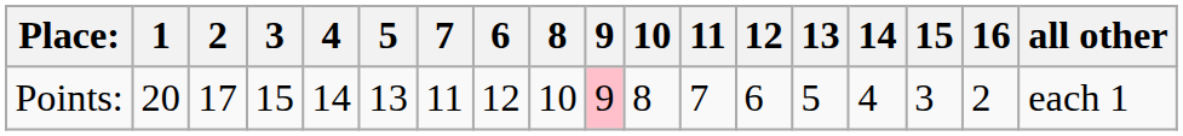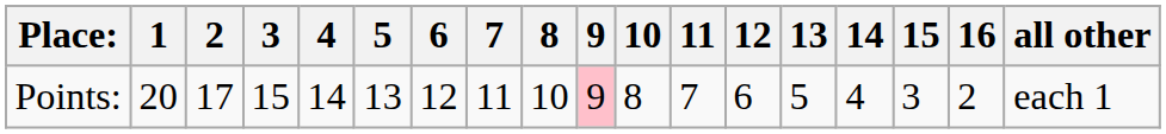 <table class="wikitable">
 <tr>
 <th>Place:</th>
 <th>1</th>
 <th>2</th>
 <th>3</th>
 <th>4</th>
 <th>5</th>
+<th>6</th>
 <th>7</th>
-<th>6</th>
 <th>8</th>
 <th>9</th>
 <th>10</th>
 <th>11</th>
 <th>12</th>
 <th>13</th>
 <th>14</th>
 <th>15</th>
 <th>16</th>
 <th>all other</th>
 </tr>
 <tr>
 <td>Points:</td>
 <td>20</td>
 <td>17</td>
 <td>15</td>
 <td>14</td>
 <td>13</td>
+<td>12</td>
 <td>11</td>
-<td>12</td>
 <td>10</td>
 <td style="background: pink;">9</td>
 <td>8</td>
 <td>7</td>
 <td>6</td>
 <td>5</td>
 <td>4</td>
 <td>3</td>
 <td>2</td>
 <td>each 1</td>
 </tr>
 </table>
